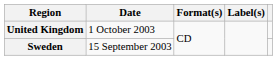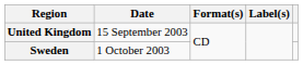 <table class="wikitable plainrowheaders">
 <tr>
 <th scope="col">Region</th>
 <th scope="col">Date</th>
 <th scope="col">Format(s)</th>
 <th scope="col">Label(s)</th>
 <th scope="col"></th>
 </tr>
 <tr>
 <th scope="row">United Kingdom</th>
-<td>1 October 2003</td>
+<td>15 September 2003</td>
 <td rowspan="2">CD</td>
 <td rowspan="2"></td>
 <td></td>
 </tr>
 <tr>
 <th scope="row">Sweden</th>
-<td>15 September 2003</td>
+<td>1 October 2003</td>
 <td></td>
 </tr>
 </table>
